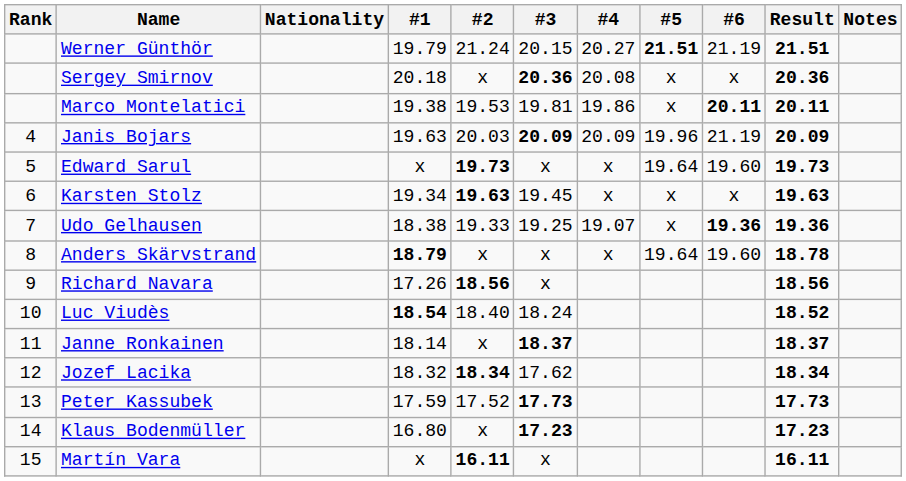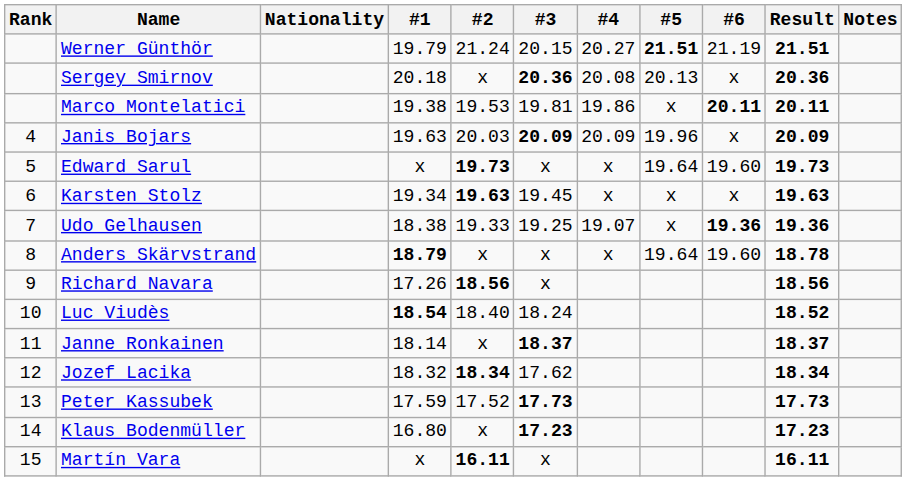 <table class="wikitable sortable" style="text-align:center">
 <tr>
 <th>Rank</th>
 <th>Name</th>
 <th>Nationality</th>
 <th>#1</th>
 <th>#2</th>
 <th>#3</th>
 <th>#4</th>
 <th>#5</th>
 <th>#6</th>
 <th>Result</th>
 <th>Notes</th>
 </tr>
 <tr>
 <td></td>
 <td align="left"><a href='#'>Werner Günthör</a></td>
 <td align=left></td>
 <td>19.79</td>
 <td>21.24</td>
 <td>20.15</td>
 <td>20.27</td>
 <td><strong>21.51</strong></td>
 <td>21.19</td>
 <td><strong>21.51</strong></td>
 <td></td>
 </tr>
 <tr>
 <td></td>
 <td align="left"><a href='#'>Sergey Smirnov</a></td>
 <td align=left></td>
 <td>20.18</td>
 <td>x</td>
 <td><strong>20.36</strong></td>
 <td>20.08</td>
-<td>x</td>
+<td>20.13</td>
 <td>x</td>
 <td><strong>20.36</strong></td>
 <td></td>
 </tr>
 <tr>
 <td></td>
 <td align="left"><a href='#'>Marco Montelatici</a></td>
 <td align=left></td>
 <td>19.38</td>
 <td>19.53</td>
 <td>19.81</td>
 <td>19.86</td>
 <td>x</td>
 <td><strong>20.11</strong></td>
 <td><strong>20.11</strong></td>
 <td></td>
 </tr>
 <tr>
 <td>4</td>
 <td align="left"><a href='#'>Janis Bojars</a></td>
 <td align=left></td>
 <td>19.63</td>
 <td>20.03</td>
 <td><strong>20.09</strong></td>
 <td>20.09</td>
 <td>19.96</td>
-<td>21.19</td>
+<td>x</td>
 <td><strong>20.09</strong></td>
 <td></td>
 </tr>
 <tr>
 <td>5</td>
 <td align="left"><a href='#'>Edward Sarul</a></td>
 <td align=left></td>
 <td>x</td>
 <td><strong>19.73</strong></td>
 <td>x</td>
 <td>x</td>
 <td>19.64</td>
 <td>19.60</td>
 <td><strong>19.73</strong></td>
 <td></td>
 </tr>
 <tr>
 <td>6</td>
 <td align="left"><a href='#'>Karsten Stolz</a></td>
 <td align=left></td>
 <td>19.34</td>
 <td><strong>19.63</strong></td>
 <td>19.45</td>
 <td>x</td>
 <td>x</td>
 <td>x</td>
 <td><strong>19.63</strong></td>
 <td></td>
 </tr>
 <tr>
 <td>7</td>
 <td align="left"><a href='#'>Udo Gelhausen</a></td>
 <td align=left></td>
 <td>18.38</td>
 <td>19.33</td>
 <td>19.25</td>
 <td>19.07</td>
 <td>x</td>
 <td><strong>19.36</strong></td>
 <td><strong>19.36</strong></td>
 <td></td>
 </tr>
 <tr>
 <td>8</td>
 <td align="left"><a href='#'>Anders Skärvstrand</a></td>
 <td align=left></td>
 <td><strong>18.79</strong></td>
 <td>x</td>
 <td>x</td>
 <td>x</td>
 <td>19.64</td>
 <td>19.60</td>
 <td><strong>18.78</strong></td>
 <td></td>
 </tr>
 <tr>
 <td>9</td>
 <td align="left"><a href='#'>Richard Navara</a></td>
 <td align=left></td>
 <td>17.26</td>
 <td><strong>18.56</strong></td>
 <td>x</td>
 <td></td>
 <td></td>
 <td></td>
 <td><strong>18.56</strong></td>
 <td></td>
 </tr>
 <tr>
 <td>10</td>
 <td align="left"><a href='#'>Luc Viudès</a></td>
 <td align=left></td>
 <td><strong>18.54</strong></td>
 <td>18.40</td>
 <td>18.24</td>
 <td></td>
 <td></td>
 <td></td>
 <td><strong>18.52</strong></td>
 <td></td>
 </tr>
 <tr>
 <td>11</td>
 <td align="left"><a href='#'>Janne Ronkainen</a></td>
 <td align=left></td>
 <td>18.14</td>
 <td>x</td>
 <td><strong>18.37</strong></td>
 <td></td>
 <td></td>
 <td></td>
 <td><strong>18.37</strong></td>
 <td></td>
 </tr>
 <tr>
 <td>12</td>
 <td align="left"><a href='#'>Jozef Lacika</a></td>
 <td align=left></td>
 <td>18.32</td>
 <td><strong>18.34</strong></td>
 <td>17.62</td>
 <td></td>
 <td></td>
 <td></td>
 <td><strong>18.34</strong></td>
 <td></td>
 </tr>
 <tr>
 <td>13</td>
 <td align="left"><a href='#'>Peter Kassubek</a></td>
 <td align=left></td>
 <td>17.59</td>
 <td>17.52</td>
 <td><strong>17.73</strong></td>
 <td></td>
 <td></td>
 <td></td>
 <td><strong>17.73</strong></td>
 <td></td>
 </tr>
 <tr>
 <td>14</td>
 <td align="left"><a href='#'>Klaus Bodenmüller</a></td>
 <td align=left></td>
 <td>16.80</td>
 <td>x</td>
 <td><strong>17.23</strong></td>
 <td></td>
 <td></td>
 <td></td>
 <td><strong>17.23</strong></td>
 <td></td>
 </tr>
 <tr>
 <td>15</td>
 <td align="left"><a href='#'>Martín Vara</a></td>
 <td align=left></td>
 <td>x</td>
 <td><strong>16.11</strong></td>
 <td>x</td>
 <td></td>
 <td></td>
 <td></td>
 <td><strong>16.11</strong></td>
 <td></td>
 </tr>
 </table>
